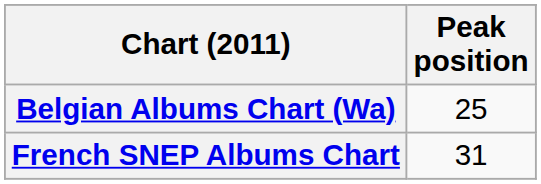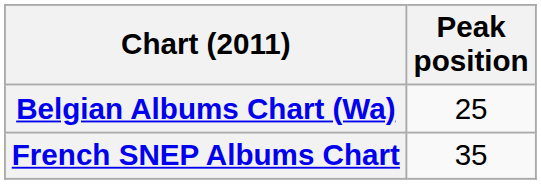 <table class="wikitable sortable plainrowheaders" style="text-align:left">
 <tr>
 <th scope="col">Chart (2011)</th>
 <th scope="col">Peak<br>position</th>
 </tr>
 <tr>
 <th scope="row"><a href='#'>Belgian Albums Chart (Wa)</a></th>
 <td style="text-align:center">25</td>
 </tr>
 <tr>
 <th scope="row"><a href='#'>French SNEP Albums Chart</a></th>
-<td style="text-align:center">31</td>
+<td style="text-align:center">35</td>
 </tr>
 </table>
